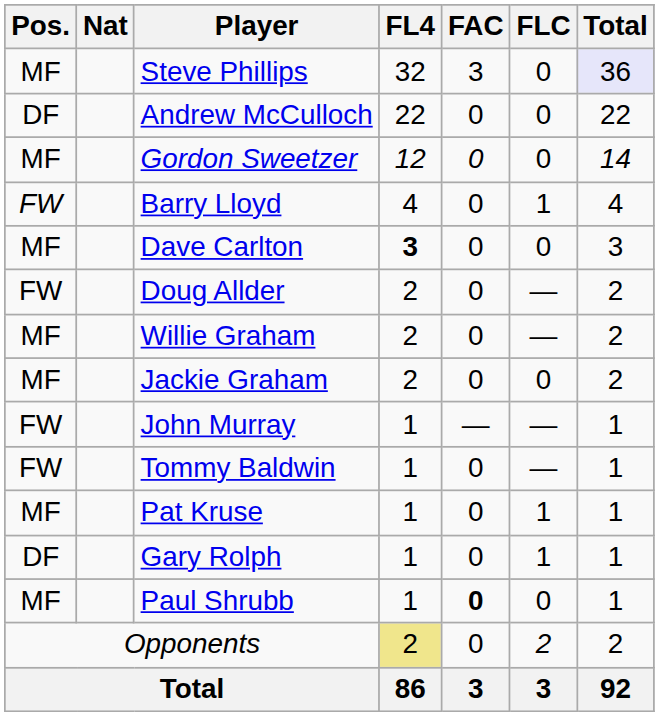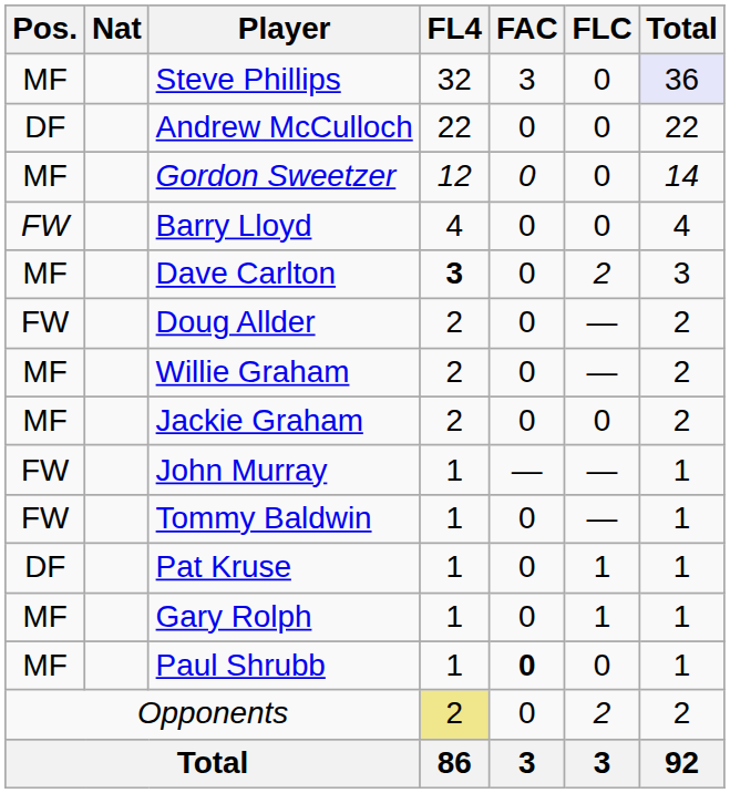 <table class="wikitable"  style="text-align:center; border:1px #aaa solid;">
 <tr>
 <th>Pos.</th>
 <th>Nat</th>
 <th>Player</th>
 <th>FL4</th>
 <th>FAC</th>
 <th>FLC</th>
 <th>Total</th>
 </tr>
 <tr>
 <td>MF</td>
 <td></td>
 <td style="text-align:left;"><a href='#'>Steve Phillips</a></td>
 <td>32</td>
 <td>3</td>
 <td>0</td>
 <td style="background: lavender;">36</td>
 </tr>
 <tr>
 <td>DF</td>
 <td></td>
 <td style="text-align:left;"><a href='#'>Andrew McCulloch</a></td>
 <td>22</td>
 <td>0</td>
 <td>0</td>
 <td>22</td>
 </tr>
 <tr>
 <td>MF</td>
 <td><em></em></td>
 <td style="text-align:left;"><em><a href='#'>Gordon Sweetzer</a></em></td>
 <td><em>12</em></td>
 <td><em>0</em></td>
 <td>0</td>
 <td><em>14</em></td>
 </tr>
 <tr>
 <td><em>FW</em></td>
 <td></td>
 <td style="text-align:left;"><a href='#'>Barry Lloyd</a></td>
 <td>4</td>
 <td>0</td>
-<td>1</td>
+<td>0</td>
 <td>4</td>
 </tr>
 <tr>
 <td>MF</td>
 <td></td>
 <td style="text-align:left;"><a href='#'>Dave Carlton</a></td>
 <td><strong>3</strong></td>
 <td>0</td>
-<td>0</td>
+<td><em>2</em></td>
 <td>3</td>
 </tr>
 <tr>
 <td>FW</td>
 <td></td>
 <td style="text-align:left;"><a href='#'>Doug Allder</a></td>
 <td>2</td>
 <td>0</td>
 <td>—</td>
 <td>2</td>
 </tr>
 <tr>
 <td>MF</td>
 <td></td>
 <td style="text-align:left;"><a href='#'>Willie Graham</a></td>
 <td>2</td>
 <td>0</td>
 <td>—</td>
 <td>2</td>
 </tr>
 <tr>
 <td>MF</td>
 <td></td>
 <td style="text-align:left;"><a href='#'>Jackie Graham</a></td>
 <td>2</td>
 <td>0</td>
 <td>0</td>
 <td>2</td>
 </tr>
 <tr>
 <td>FW</td>
 <td></td>
 <td style="text-align:left;"><a href='#'>John Murray</a></td>
 <td>1</td>
 <td>—</td>
 <td>—</td>
 <td>1</td>
 </tr>
 <tr>
 <td>FW</td>
 <td></td>
 <td style="text-align:left;"><a href='#'>Tommy Baldwin</a></td>
 <td>1</td>
 <td>0</td>
 <td>—</td>
 <td>1</td>
 </tr>
 <tr>
-<td>MF</td>
+<td>DF</td>
 <td></td>
 <td style="text-align:left;"><a href='#'>Pat Kruse</a></td>
 <td>1</td>
 <td>0</td>
 <td>1</td>
 <td>1</td>
 </tr>
 <tr>
-<td>DF</td>
+<td>MF</td>
 <td></td>
 <td style="text-align:left;"><a href='#'>Gary Rolph</a></td>
 <td>1</td>
 <td>0</td>
 <td>1</td>
 <td>1</td>
 </tr>
 <tr>
 <td>MF</td>
 <td></td>
 <td style="text-align:left;"><a href='#'>Paul Shrubb</a></td>
 <td>1</td>
 <td><strong>0</strong></td>
 <td>0</td>
 <td>1</td>
 </tr>
 <tr>
 <td colspan="3"><em>Opponents</em></td>
 <td style="background: khaki;">2</td>
 <td>0</td>
 <td><em>2</em></td>
 <td>2</td>
 </tr>
 <tr>
 <th colspan="3">Total</th>
 <th>86</th>
 <th>3</th>
 <th>3</th>
 <th>92</th>
 </tr>
 </table>
